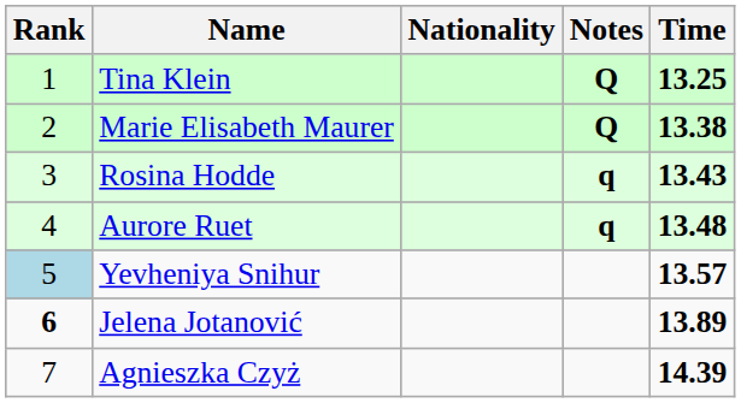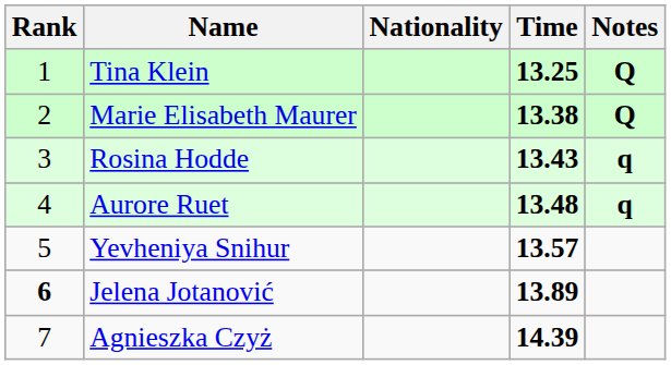 <table class="wikitable sortable" style="text-align:center">
 <tr>
 <th>Rank</th>
 <th>Name</th>
 <th>Nationality</th>
+<th>Time</th>
 <th>Notes</th>
-<th>Time</th>
 </tr>
 <tr bgcolor=ccffcc>
 <td>1</td>
 <td align=left><a href='#'>Tina Klein</a></td>
 <td align=left></td>
+<td><strong>13.25</strong></td>
 <td><strong>Q</strong></td>
-<td><strong>13.25</strong></td>
 </tr>
 <tr bgcolor=ccffcc>
 <td>2</td>
 <td align=left><a href='#'>Marie Elisabeth Maurer</a></td>
 <td align=left></td>
+<td><strong>13.38</strong></td>
 <td><strong>Q</strong></td>
-<td><strong>13.38</strong></td>
 </tr>
 <tr bgcolor=ddffdd>
 <td>3</td>
 <td align=left><a href='#'>Rosina Hodde</a></td>
 <td align=left></td>
+<td><strong>13.43</strong></td>
 <td><strong>q</strong></td>
-<td><strong>13.43</strong></td>
 </tr>
 <tr bgcolor=ddffdd>
 <td>4</td>
 <td align=left><a href='#'>Aurore Ruet</a></td>
 <td align=left></td>
+<td><strong>13.48</strong></td>
 <td><strong>q</strong></td>
-<td><strong>13.48</strong></td>
 </tr>
 <tr>
-<td style="background: lightblue;">5</td>
+<td>5</td>
 <td align=left><a href='#'>Yevheniya Snihur</a></td>
 <td align=left></td>
+<td><strong>13.57</strong></td>
 <td></td>
-<td><strong>13.57</strong></td>
 </tr>
 <tr>
 <td><strong>6</strong></td>
 <td align=left><a href='#'>Jelena Jotanović</a></td>
 <td align=left></td>
+<td><strong>13.89</strong></td>
 <td></td>
-<td><strong>13.89</strong></td>
 </tr>
 <tr>
 <td>7</td>
 <td align=left><a href='#'>Agnieszka Czyż</a></td>
 <td align=left></td>
+<td><strong>14.39</strong></td>
 <td></td>
-<td><strong>14.39</strong></td>
 </tr>
 </table>
